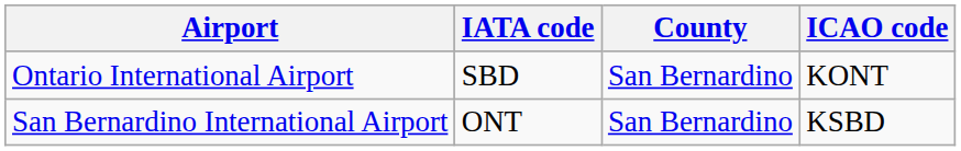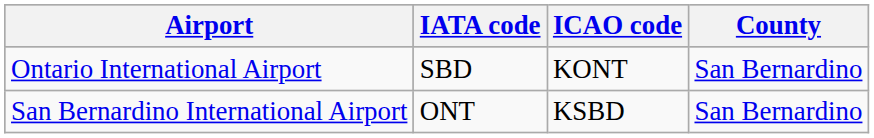 <table class="wikitable">
 <tr>
 <th valign=bottom><a href='#'>Airport</a></th>
 <th valign=bottom><a href='#'>IATA code</a></th>
+<th valign=bottom><a href='#'>ICAO code</a></th>
 <th valign=bottom><a href='#'>County</a></th>
-<th valign=bottom><a href='#'>ICAO code</a></th>
 </tr>
 <tr>
 <td><a href='#'>Ontario International Airport</a></td>
 <td>SBD</td>
+<td>KONT</td>
 <td><a href='#'>San Bernardino</a></td>
-<td>KONT</td>
 </tr>
 <tr>
 <td><a href='#'>San Bernardino International Airport</a></td>
 <td>ONT</td>
+<td>KSBD</td>
 <td><a href='#'>San Bernardino</a></td>
-<td>KSBD</td>
 </tr>
 </table>
